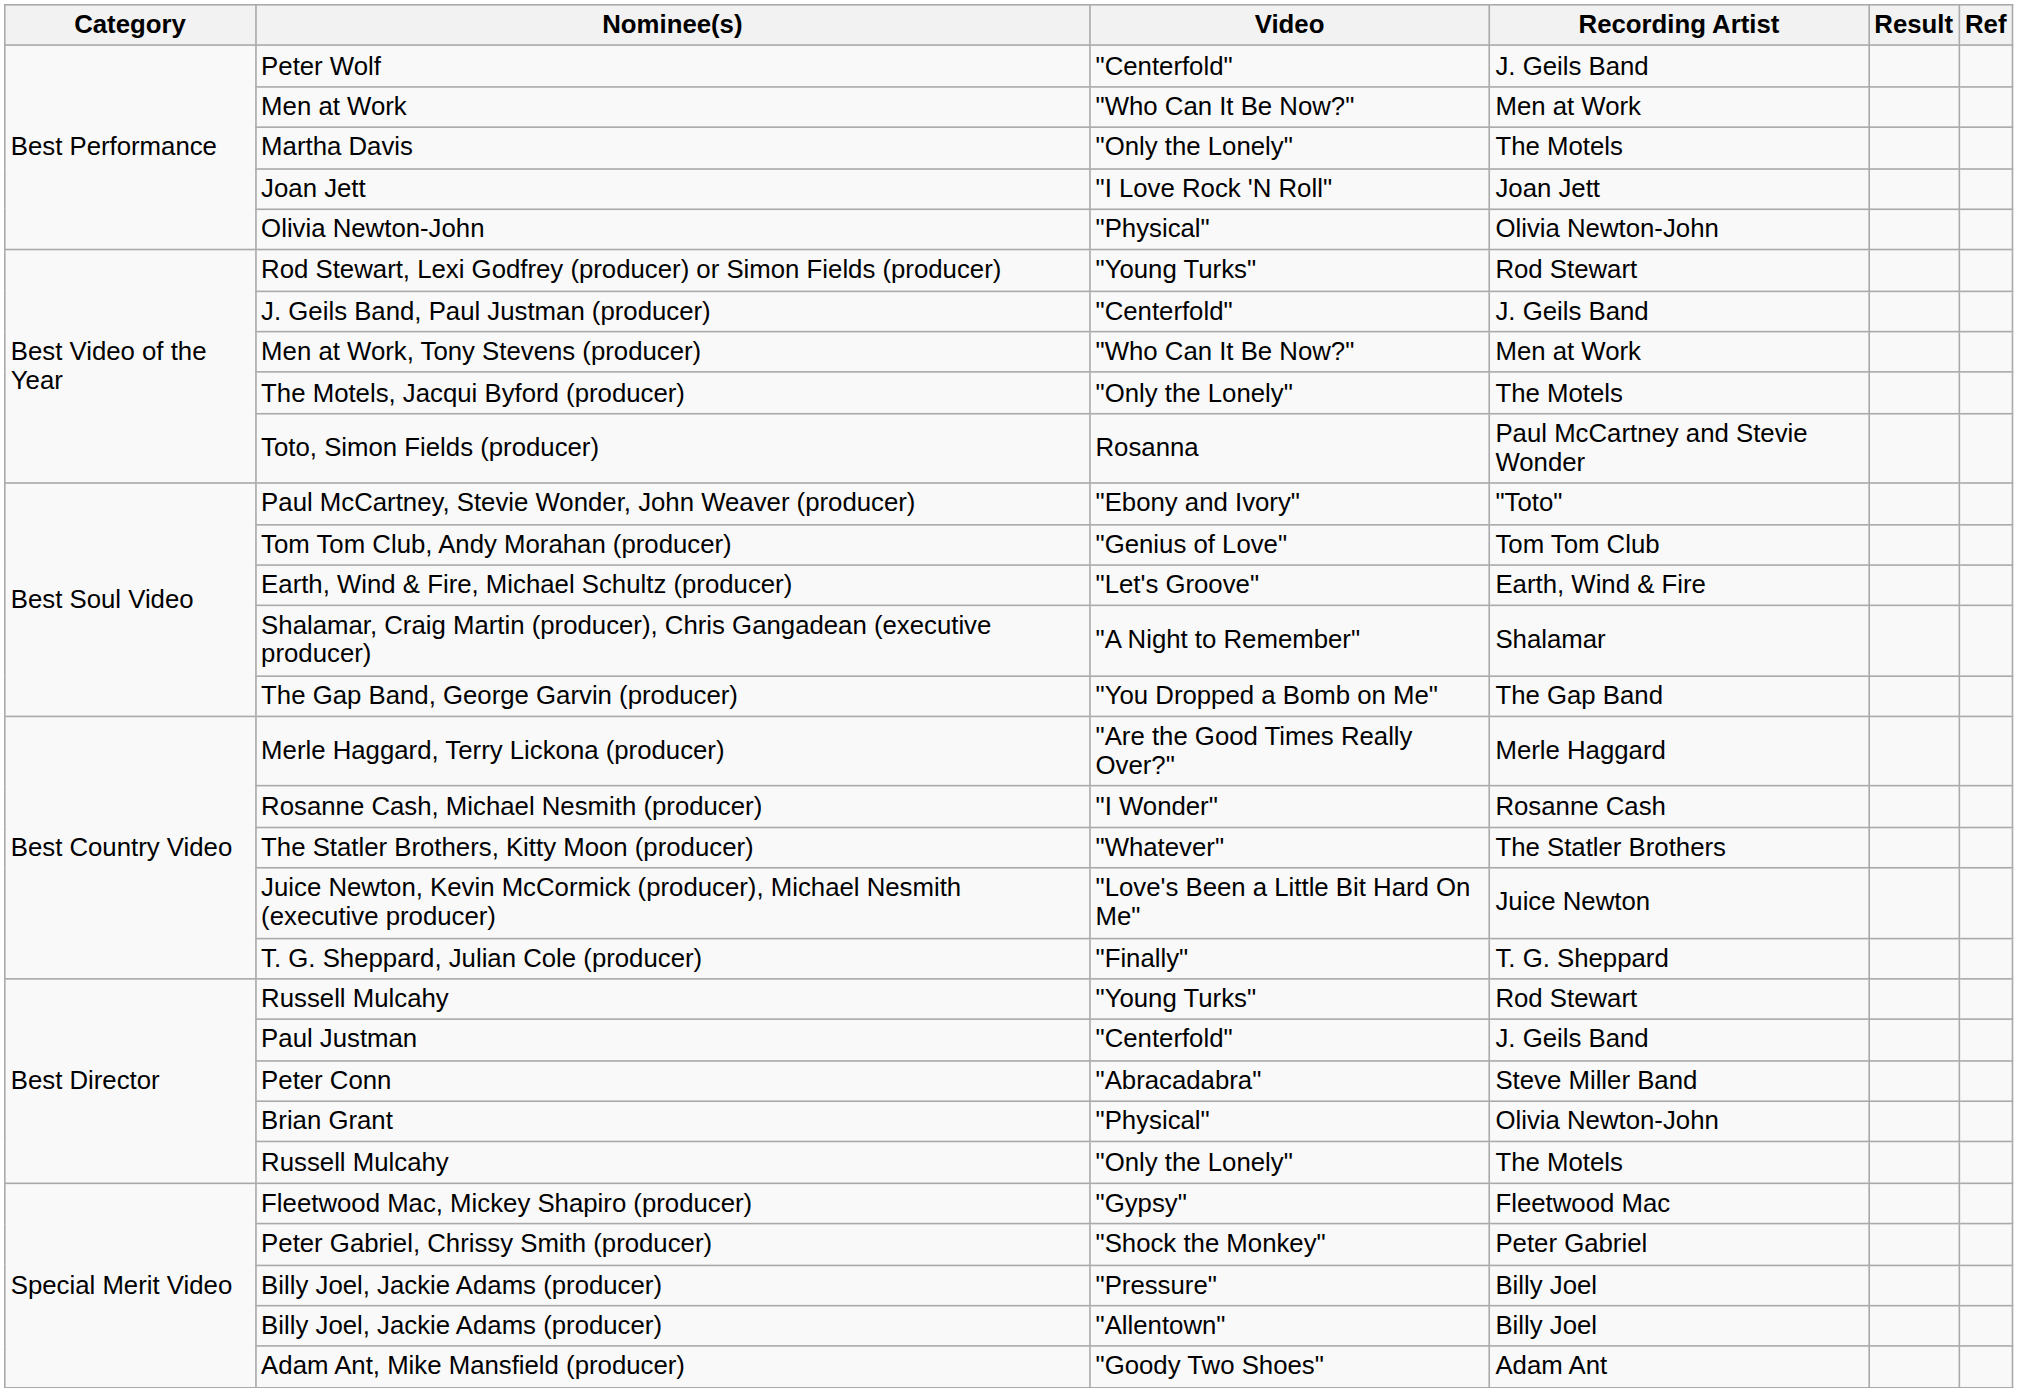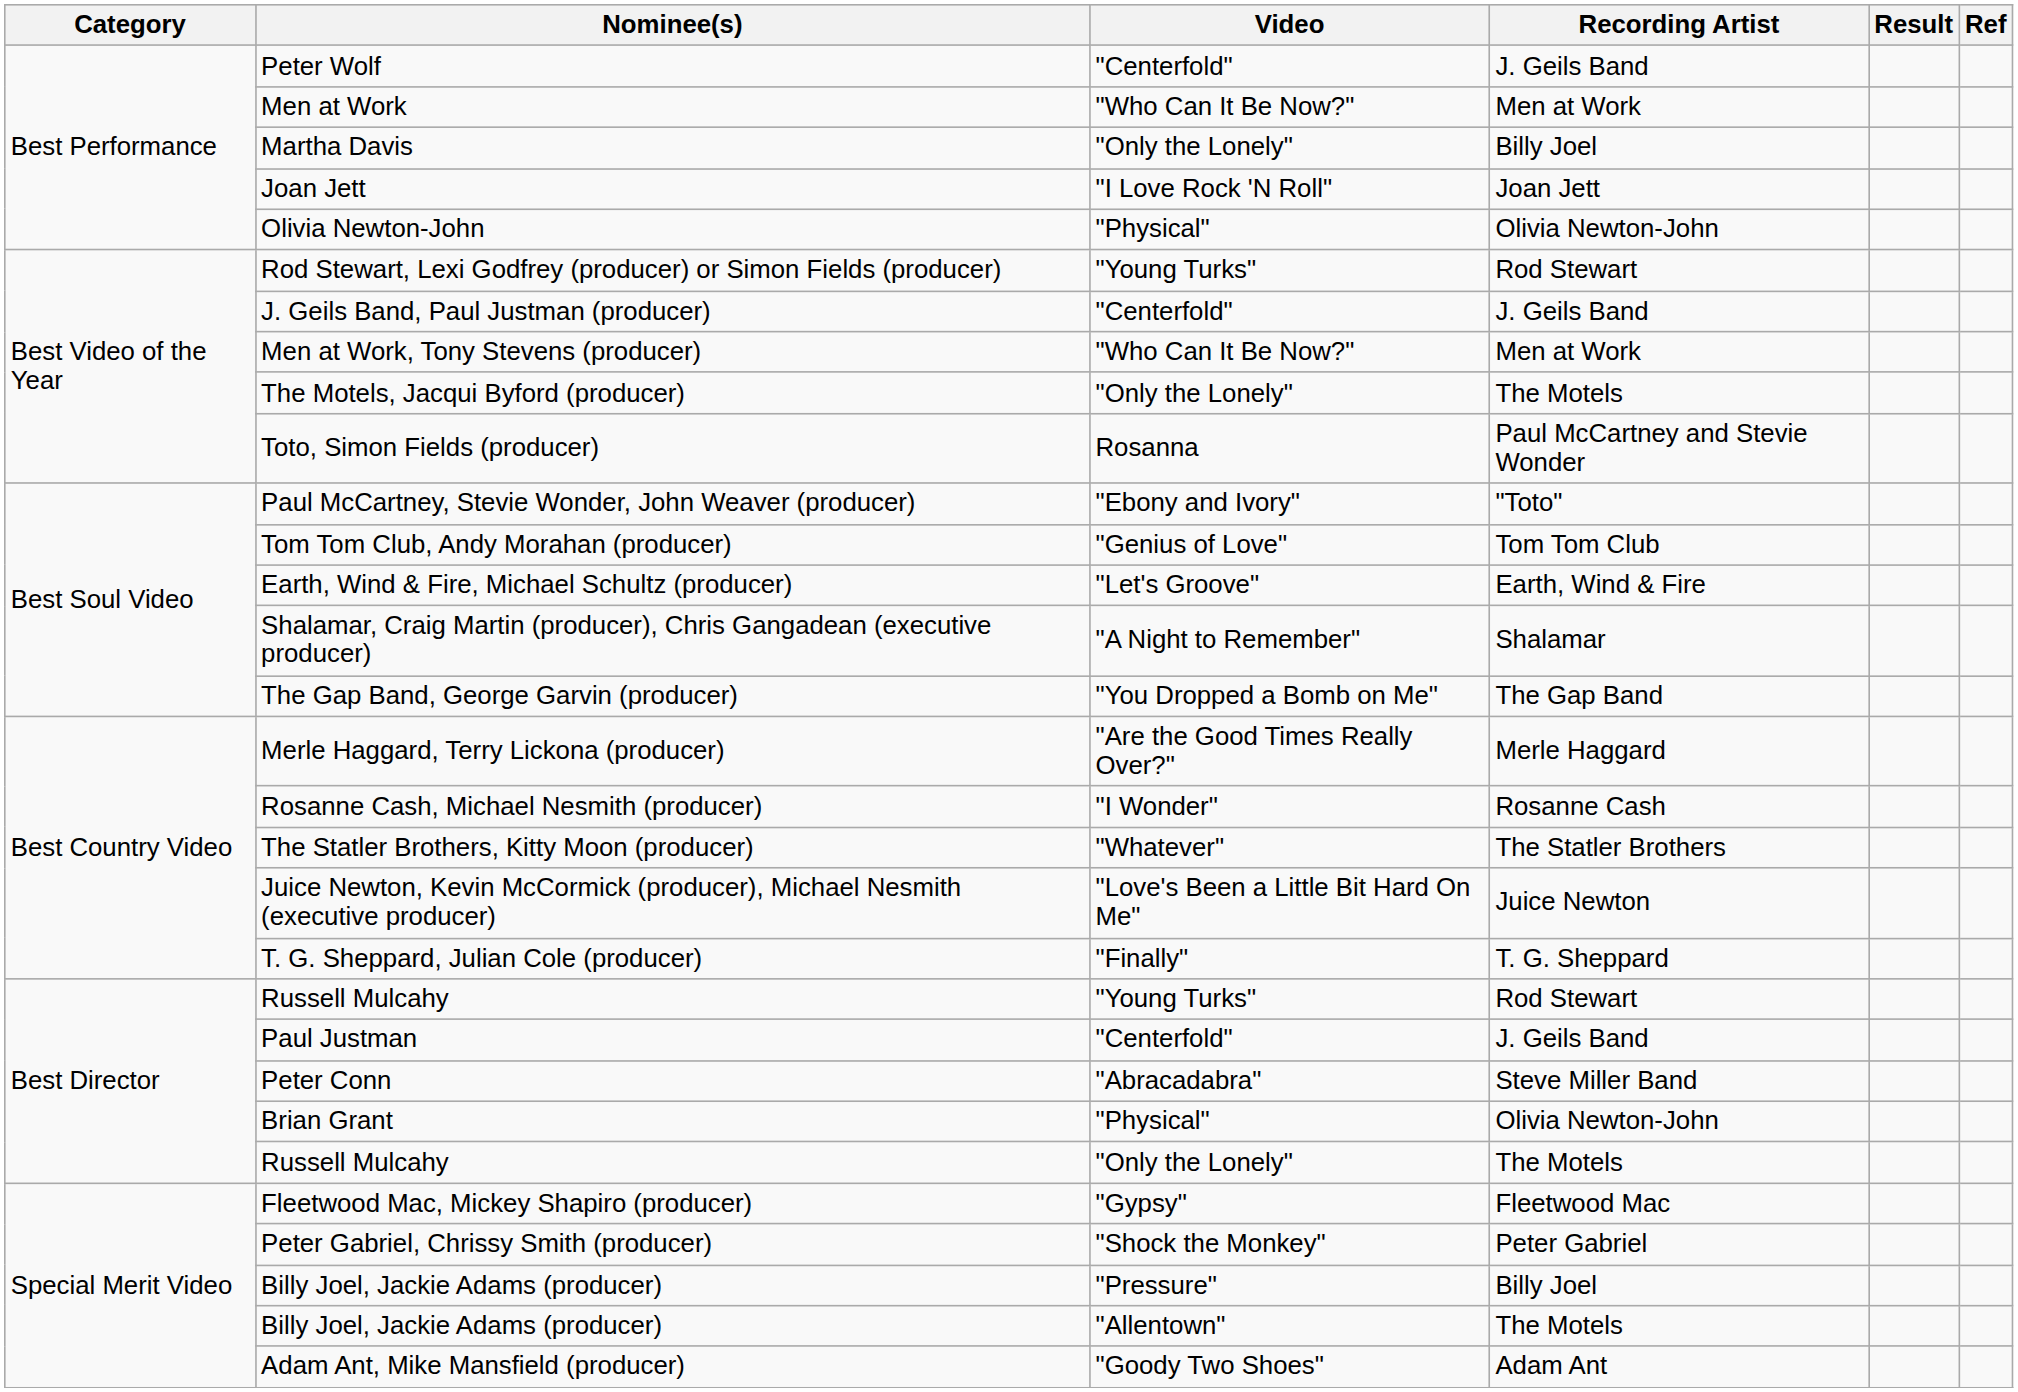 <table class="wikitable" border="1">
 <tr>
 <th>Category</th>
 <th>Nominee(s)</th>
 <th>Video</th>
 <th>Recording Artist</th>
 <th>Result</th>
 <th>Ref</th>
 </tr>
 <tr>
 <td rowspan="5">Best Performance</td>
 <td>Peter Wolf</td>
 <td>"Centerfold"</td>
 <td>J. Geils Band</td>
 <td></td>
 <td></td>
 </tr>
 <tr>
 <td>Men at Work</td>
 <td>"Who Can It Be Now?"</td>
 <td>Men at Work</td>
 <td></td>
 <td></td>
 </tr>
 <tr>
 <td>Martha Davis</td>
 <td>"Only the Lonely"</td>
-<td>The Motels</td>
+<td>Billy Joel</td>
 <td></td>
 <td></td>
 </tr>
 <tr>
 <td>Joan Jett</td>
 <td>"I Love Rock 'N Roll"</td>
 <td>Joan Jett</td>
 <td></td>
 <td></td>
 </tr>
 <tr>
 <td>Olivia Newton-John</td>
 <td>"Physical"</td>
 <td>Olivia Newton-John</td>
 <td></td>
 <td></td>
 </tr>
 <tr>
 <td rowspan="5">Best Video of the Year</td>
 <td>Rod Stewart, Lexi Godfrey (producer) or Simon Fields (producer)</td>
 <td>"Young Turks"</td>
 <td>Rod Stewart</td>
 <td></td>
 <td></td>
 </tr>
 <tr>
 <td>J. Geils Band, Paul Justman (producer)</td>
 <td>"Centerfold"</td>
 <td>J. Geils Band</td>
 <td></td>
 <td></td>
 </tr>
 <tr>
 <td>Men at Work, Tony Stevens (producer)</td>
 <td>"Who Can It Be Now?"</td>
 <td>Men at Work</td>
 <td></td>
 <td></td>
 </tr>
 <tr>
 <td>The Motels, Jacqui Byford (producer)</td>
 <td>"Only the Lonely"</td>
 <td>The Motels</td>
 <td></td>
 <td></td>
 </tr>
 <tr>
 <td>Toto, Simon Fields (producer)</td>
 <td>Rosanna</td>
 <td>Paul McCartney and Stevie Wonder</td>
 <td></td>
 <td></td>
 </tr>
 <tr>
 <td rowspan="5">Best Soul Video</td>
 <td>Paul McCartney, Stevie Wonder, John Weaver (producer)</td>
 <td>"Ebony and Ivory"</td>
 <td>"Toto"</td>
 <td></td>
 <td></td>
 </tr>
 <tr>
 <td>Tom Tom Club, Andy Morahan (producer)</td>
 <td>"Genius of Love"</td>
 <td>Tom Tom Club</td>
 <td></td>
 <td></td>
 </tr>
 <tr>
 <td>Earth, Wind & Fire, Michael Schultz  (producer)</td>
 <td>"Let's Groove"</td>
 <td>Earth, Wind & Fire</td>
 <td></td>
 <td></td>
 </tr>
 <tr>
 <td>Shalamar, Craig Martin (producer), Chris Gangadean (executive producer)</td>
 <td>"A Night to Remember"</td>
 <td>Shalamar</td>
 <td></td>
 <td></td>
 </tr>
 <tr>
 <td>The Gap Band, George Garvin (producer)</td>
 <td>"You Dropped a Bomb on Me"</td>
 <td>The Gap Band</td>
 <td></td>
 <td></td>
 </tr>
 <tr>
 <td rowspan="5">Best Country Video</td>
 <td>Merle Haggard, Terry Lickona (producer)</td>
 <td>"Are the Good Times Really Over?"</td>
 <td>Merle Haggard</td>
 <td></td>
 <td></td>
 </tr>
 <tr>
 <td>Rosanne Cash, Michael Nesmith (producer)</td>
 <td>"I Wonder"</td>
 <td>Rosanne Cash</td>
 <td></td>
 <td></td>
 </tr>
 <tr>
 <td>The Statler Brothers, Kitty Moon (producer)</td>
 <td>"Whatever"</td>
 <td>The Statler Brothers</td>
 <td></td>
 <td></td>
 </tr>
 <tr>
 <td>Juice Newton, Kevin McCormick (producer), Michael Nesmith (executive producer)</td>
 <td>"Love's Been a Little Bit Hard On Me"</td>
 <td>Juice Newton</td>
 <td></td>
 <td></td>
 </tr>
 <tr>
 <td>T. G. Sheppard, Julian Cole (producer)</td>
 <td>"Finally"</td>
 <td>T. G. Sheppard</td>
 <td></td>
 <td></td>
 </tr>
 <tr>
 <td rowspan="5">Best Director</td>
 <td>Russell Mulcahy</td>
 <td>"Young Turks"</td>
 <td>Rod Stewart</td>
 <td></td>
 <td></td>
 </tr>
 <tr>
 <td>Paul Justman</td>
 <td>"Centerfold"</td>
 <td>J. Geils Band</td>
 <td></td>
 <td></td>
 </tr>
 <tr>
 <td>Peter Conn</td>
 <td>"Abracadabra"</td>
 <td>Steve Miller Band</td>
 <td></td>
 <td></td>
 </tr>
 <tr>
 <td>Brian Grant</td>
 <td>"Physical"</td>
 <td>Olivia Newton-John</td>
 <td></td>
 <td></td>
 </tr>
 <tr>
 <td>Russell Mulcahy</td>
 <td>"Only the Lonely"</td>
 <td>The Motels</td>
 <td></td>
 <td></td>
 </tr>
 <tr>
 <td rowspan="5">Special Merit Video</td>
 <td>Fleetwood Mac, Mickey Shapiro (producer)</td>
 <td>"Gypsy"</td>
 <td>Fleetwood Mac</td>
 <td></td>
 <td></td>
 </tr>
 <tr>
 <td>Peter Gabriel, Chrissy Smith (producer)</td>
 <td>"Shock the Monkey"</td>
 <td>Peter Gabriel</td>
 <td></td>
 <td></td>
 </tr>
 <tr>
 <td>Billy Joel, Jackie Adams (producer)</td>
 <td>"Pressure"</td>
 <td>Billy Joel</td>
 <td></td>
 <td></td>
 </tr>
 <tr>
 <td>Billy Joel, Jackie Adams (producer)</td>
 <td>"Allentown"</td>
-<td>Billy Joel</td>
+<td>The Motels</td>
 <td></td>
 <td></td>
 </tr>
 <tr>
 <td>Adam Ant, Mike Mansfield (producer)</td>
 <td>"Goody Two Shoes"</td>
 <td>Adam Ant</td>
 <td></td>
 <td></td>
 </tr>
 <tr>
 </tr>
 </table>
